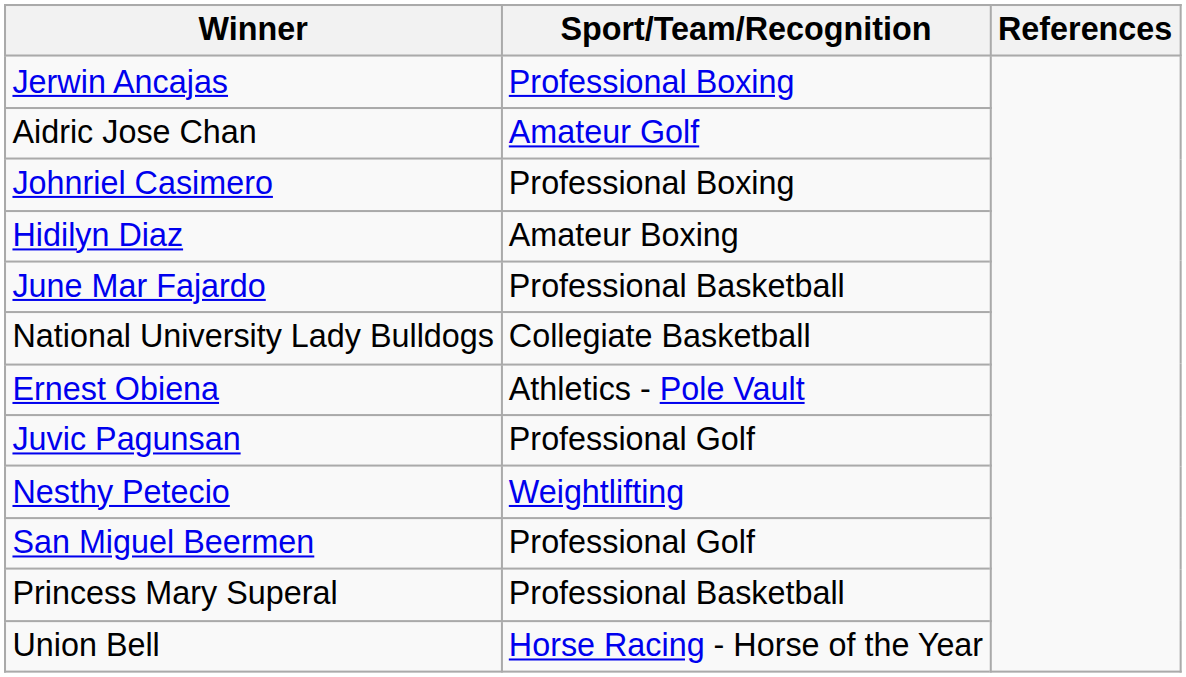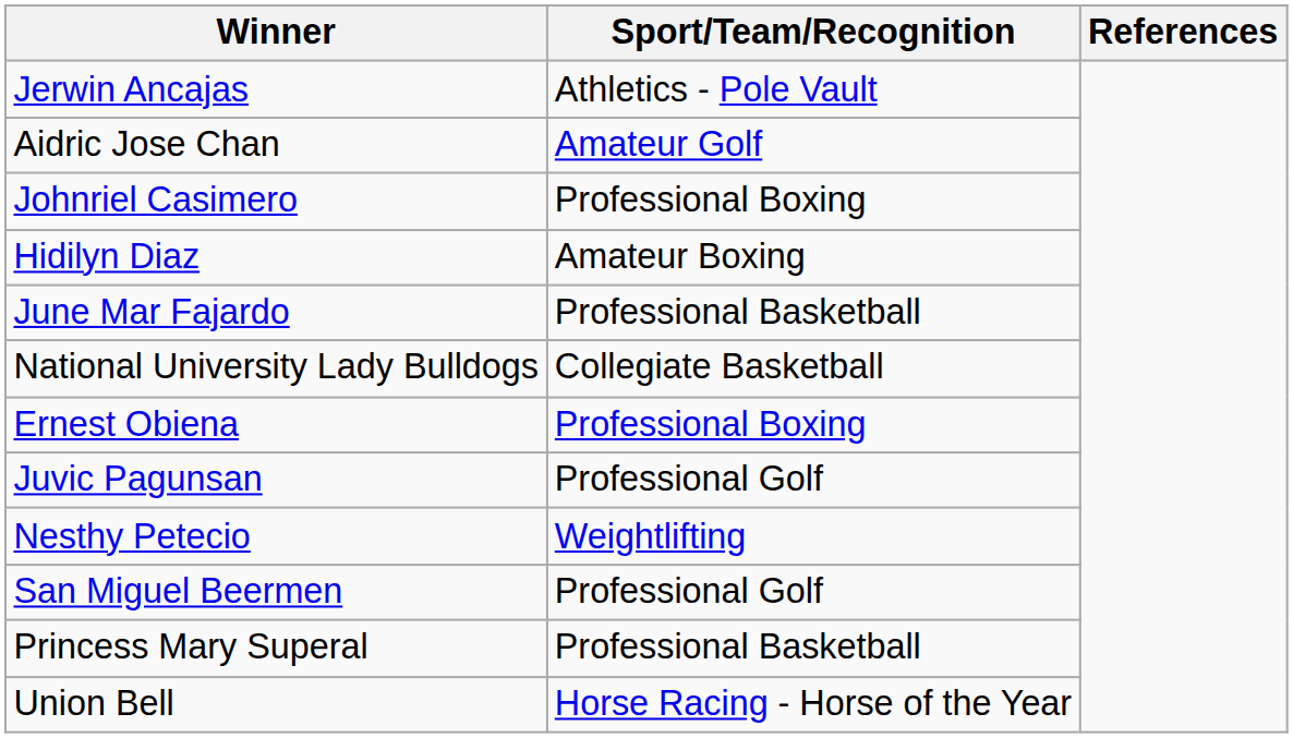 <table class="wikitable">
 <tr>
 <th>Winner</th>
 <th>Sport/Team/Recognition</th>
 <th>References</th>
 </tr>
 <tr>
 <td><a href='#'>Jerwin Ancajas</a></td>
-<td><a href='#'>Professional Boxing</a>  <br> </td>
+<td>Athletics - <a href='#'>Pole Vault</a>  <br> </td>
 <td rowspan=12></td>
 </tr>
 <tr>
 <td>Aidric Jose Chan</td>
 <td><a href='#'>Amateur Golf</a>  <br> </td>
 </tr>
 <tr>
 <td><a href='#'>Johnriel Casimero</a></td>
 <td>Professional Boxing  <br> </td>
 </tr>
 <tr>
 <td><a href='#'>Hidilyn Diaz</a></td>
 <td>Amateur Boxing <br> </td>
 </tr>
 <tr>
 <td><a href='#'>June Mar Fajardo</a></td>
 <td>Professional Basketball  <br> </td>
 </tr>
 <tr>
 <td>National University Lady Bulldogs</td>
 <td>Collegiate Basketball  <br> </td>
 </tr>
 <tr>
 <td><a href='#'>Ernest Obiena</a></td>
-<td>Athletics - <a href='#'>Pole Vault</a>  <br> </td>
+<td><a href='#'>Professional Boxing</a>  <br> </td>
 </tr>
 <tr>
 <td><a href='#'>Juvic Pagunsan</a></td>
 <td>Professional Golf <br> </td>
 </tr>
 <tr>
 <td><a href='#'>Nesthy Petecio</a></td>
 <td><a href='#'>Weightlifting</a>  <br> </td>
 </tr>
 <tr>
 <td><a href='#'>San Miguel Beermen</a></td>
 <td>Professional Golf <br> </td>
 </tr>
 <tr>
 <td>Princess Mary Superal</td>
 <td>Professional Basketball <br> </td>
 </tr>
 <tr>
 <td>Union Bell <br> </td>
 <td><a href='#'>Horse Racing</a> - Horse of the Year <br> </td>
 </tr>
 </table>
